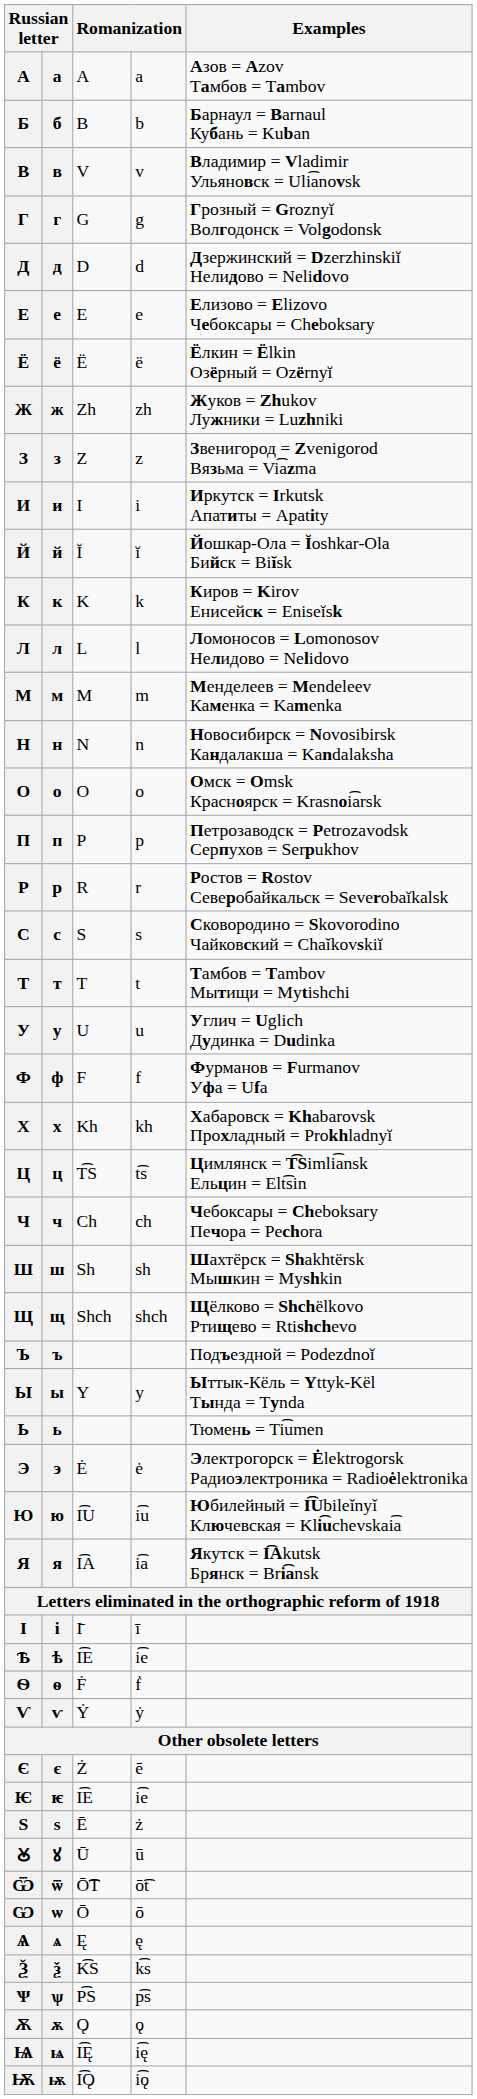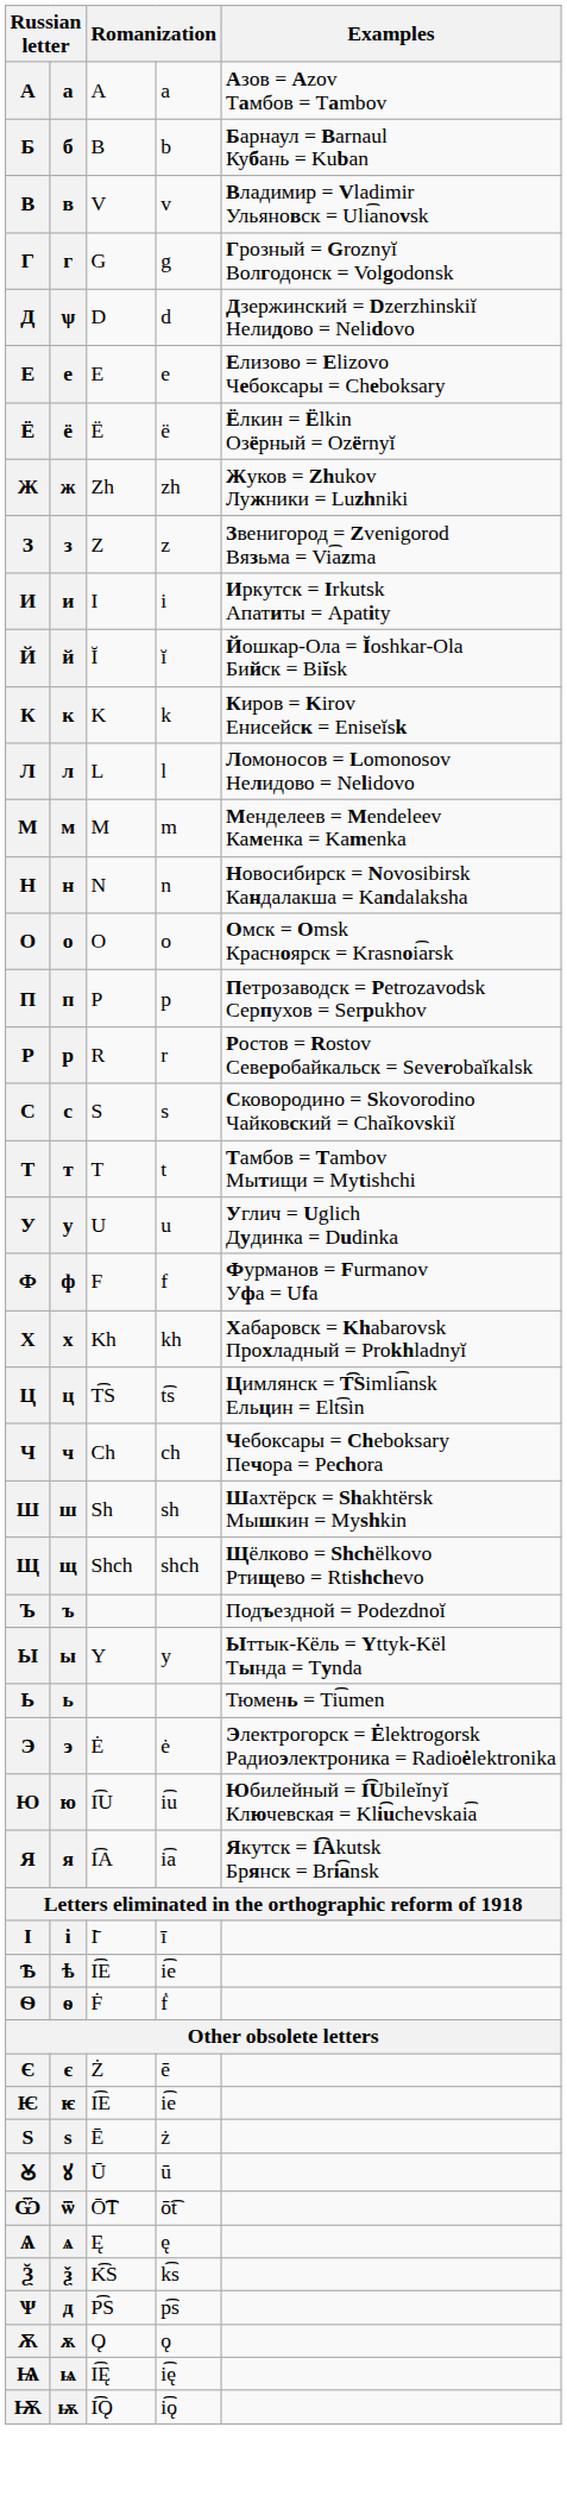 <table class="wikitable">
 <tr style="background: #efefef;">
 <th colspan="2">Russian<br>letter</th>
 <th colspan="2">Romanization<br></th>
 <th>Examples</th>
 </tr>
 <tr>
 <th>А</th>
 <th>а</th>
 <td>A</td>
 <td>a</td>
 <td><strong>А</strong>зов = <strong>A</strong>zov <br>Т<strong>а</strong>мбов = T<strong>a</strong>mbov</td>
 </tr>
 <tr>
 <th>Б</th>
 <th>б</th>
 <td>B</td>
 <td>b</td>
 <td><strong>Б</strong>арнаул = <strong>B</strong>arnaul <br>Ку<strong>б</strong>ань = Ku<strong>b</strong>an</td>
 </tr>
 <tr>
 <th>В</th>
 <th>в</th>
 <td>V</td>
 <td>v</td>
 <td><strong>В</strong>ладимир = <strong>V</strong>ladimir <br>Ульяно<strong>в</strong>ск = Uli͡ano<strong>v</strong>sk</td>
 </tr>
 <tr>
 <th>Г</th>
 <th>г</th>
 <td>G</td>
 <td>g</td>
 <td><strong>Г</strong>розный = <strong>G</strong>roznyĭ <br>Вол<strong>г</strong>одонск = Vol<strong>g</strong>odonsk</td>
 </tr>
 <tr>
 <th>Д</th>
-<th>д</th>
+<th>ѱ</th>
 <td>D</td>
 <td>d</td>
 <td><strong>Д</strong>зержинский = <strong>D</strong>zerzhinskiĭ <br>Нели<strong>д</strong>ово = Neli<strong>d</strong>ovo</td>
 </tr>
 <tr>
 <th>Е</th>
 <th>е</th>
 <td>E</td>
 <td>e</td>
 <td><strong>Е</strong>лизово = <strong>E</strong>lizovo <br>Ч<strong>е</strong>боксары = Ch<strong>e</strong>boksary</td>
 </tr>
 <tr>
 <th>Ё</th>
 <th>ё</th>
 <td>Ë</td>
 <td>ë</td>
 <td><strong>Ё</strong>лкин = <strong>Ë</strong>lkin <br>Оз<strong>ё</strong>рный = Oz<strong>ë</strong>rnyĭ</td>
 </tr>
 <tr>
 <th>Ж</th>
 <th>ж</th>
 <td>Zh</td>
 <td>zh</td>
 <td><strong>Ж</strong>уков = <strong>Zh</strong>ukov <br>Лу<strong>ж</strong>ники = Lu<strong>zh</strong>niki</td>
 </tr>
 <tr>
 <th>З</th>
 <th>з</th>
 <td>Z</td>
 <td>z</td>
 <td><strong>З</strong>венигород = <strong>Z</strong>venigorod <br>Вя<strong>з</strong>ьма = Vi͡a<strong>z</strong>ma</td>
 </tr>
 <tr>
 <th>И</th>
 <th>и</th>
 <td>I</td>
 <td>i</td>
 <td><strong>И</strong>ркутск = <strong>I</strong>rkutsk <br>Апат<strong>и</strong>ты = Apat<strong>i</strong>ty</td>
 </tr>
 <tr>
 <th>Й</th>
 <th>й</th>
 <td>Ĭ</td>
 <td>ĭ</td>
 <td><strong>Й</strong>ошкар-Ола = <strong>Ĭ</strong>oshkar-Ola <br>Би<strong>й</strong>ск = Bi<strong>ĭ</strong>sk</td>
 </tr>
 <tr>
 <th>К</th>
 <th>к</th>
 <td>K</td>
 <td>k</td>
 <td><strong>К</strong>иров = <strong>K</strong>irov <br>Енисейс<strong>к</strong> = Eniseĭs<strong>k</strong></td>
 </tr>
 <tr>
 <th>Л</th>
 <th>л</th>
 <td>L</td>
 <td>l</td>
 <td><strong>Л</strong>омоносов = <strong>L</strong>omonosov <br>Не<strong>л</strong>идово = Ne<strong>l</strong>idovo</td>
 </tr>
 <tr>
 <th>М</th>
 <th>м</th>
 <td>M</td>
 <td>m</td>
 <td><strong>М</strong>енделеев = <strong>M</strong>endeleev <br>Ка<strong>м</strong>енка = Ka<strong>m</strong>enka</td>
 </tr>
 <tr>
 <th>Н</th>
 <th>н</th>
 <td>N</td>
 <td>n</td>
 <td><strong>Н</strong>овосибирск = <strong>N</strong>ovosibirsk <br>Ка<strong>н</strong>далакша = Ka<strong>n</strong>dalaksha</td>
 </tr>
 <tr>
 <th>О</th>
 <th>о</th>
 <td>O</td>
 <td>o</td>
 <td><strong>О</strong>мск = <strong>O</strong>msk <br>Красн<strong>о</strong>ярск = Krasn<strong>o</strong>i͡arsk</td>
 </tr>
 <tr>
 <th>П</th>
 <th>п</th>
 <td>P</td>
 <td>p</td>
 <td><strong>П</strong>етрозаводск = <strong>P</strong>etrozavodsk <br>Сер<strong>п</strong>ухов = Ser<strong>p</strong>ukhov</td>
 </tr>
 <tr>
 <th>Р</th>
 <th>р</th>
 <td>R</td>
 <td>r</td>
 <td><strong>Р</strong>остов = <strong>R</strong>ostov <br>Севе<strong>р</strong>обайкальск = Seve<strong>r</strong>obaĭkalsk</td>
 </tr>
 <tr>
 <th>С</th>
 <th>с</th>
 <td>S</td>
 <td>s</td>
 <td><strong>С</strong>ковородино = <strong>S</strong>kovorodino <br>Чайков<strong>с</strong>кий = Chaǐkov<strong>s</strong>kiĭ</td>
 </tr>
 <tr>
 <th>Т</th>
 <th>т</th>
 <td>T</td>
 <td>t</td>
 <td><strong>Т</strong>амбов = <strong>T</strong>ambov <br>Мы<strong>т</strong>ищи = My<strong>t</strong>ishchi</td>
 </tr>
 <tr>
 <th>У</th>
 <th>у</th>
 <td>U</td>
 <td>u</td>
 <td><strong>У</strong>глич = <strong>U</strong>glich <br>Д<strong>у</strong>динка = D<strong>u</strong>dinka</td>
 </tr>
 <tr>
 <th>Ф</th>
 <th>ф</th>
 <td>F</td>
 <td>f</td>
 <td><strong>Ф</strong>урманов = <strong>F</strong>urmanov <br>У<strong>ф</strong>а = U<strong>f</strong>a</td>
 </tr>
 <tr>
 <th>Х</th>
 <th>х</th>
 <td>Kh</td>
 <td>kh</td>
 <td><strong>Х</strong>абаровск = <strong>Kh</strong>abarovsk <br>Про<strong>х</strong>ладный = Pro<strong>kh</strong>ladnyĭ</td>
 </tr>
 <tr>
 <th>Ц</th>
 <th>ц</th>
 <td>T͡S</td>
 <td>t͡s</td>
 <td><strong>Ц</strong>имлянск = <strong>T͡S</strong>imli͡ansk <br>Ель<strong>ц</strong>ин = Elt͡sin</td>
 </tr>
 <tr>
 <th>Ч</th>
 <th>ч</th>
 <td>Ch</td>
 <td>ch</td>
 <td><strong>Ч</strong>ебоксары = <strong>Ch</strong>eboksary <br>Пе<strong>ч</strong>ора = Pe<strong>ch</strong>ora</td>
 </tr>
 <tr>
 <th>Ш</th>
 <th>ш</th>
 <td>Sh</td>
 <td>sh</td>
 <td><strong>Ш</strong>ахтёрск = <strong>Sh</strong>akhtërsk <br>Мы<strong>ш</strong>кин = My<strong>sh</strong>kin</td>
 </tr>
 <tr>
 <th>Щ</th>
 <th>щ</th>
 <td>Shch</td>
 <td>shch</td>
 <td><strong>Щ</strong>ёлково = <strong>Shch</strong>ëlkovo <br>Рти<strong>щ</strong>ево = Rti<strong>shch</strong>evo</td>
 </tr>
 <tr>
 <th>Ъ</th>
 <th>ъ</th>
 <td></td>
 <td></td>
 <td>Под<strong>ъ</strong>ездной = Pod<strong></strong>ezdnoĭ</td>
 </tr>
 <tr>
 <th>Ы</th>
 <th>ы</th>
 <td>Y</td>
 <td>y</td>
 <td><strong>Ы</strong>ттык-Кёль = <strong>Y</strong>ttyk-Kël <br>Т<strong>ы</strong>нда = T<strong>y</strong>nda</td>
 </tr>
 <tr>
 <th>Ь</th>
 <th>ь</th>
 <td></td>
 <td></td>
 <td>Тюмен<strong>ь</strong> = Ti͡umen<strong></strong></td>
 </tr>
 <tr>
 <th>Э</th>
 <th>э</th>
 <td>Ė</td>
 <td>ė</td>
 <td><strong>Э</strong>лектрогорск = <strong>Ė</strong>lektrogorsk <br>Радио<strong>э</strong>лектроника = Radio<strong>ė</strong>lektronika</td>
 </tr>
 <tr>
 <th>Ю</th>
 <th>ю</th>
 <td>I͡U</td>
 <td>i͡u</td>
 <td><strong>Ю</strong>билейный = <strong>I͡U</strong>bileǐnyǐ <br>Кл<strong>ю</strong>чевская = Kl<strong>i͡u</strong>chevskai͡a</td>
 </tr>
 <tr>
 <th>Я</th>
 <th>я</th>
 <td>I͡A</td>
 <td>i͡a</td>
 <td><strong>Я</strong>кутск = <strong>I͡A</strong>kutsk<br>Бр<strong>я</strong>нск = Br<strong>i͡a</strong>nsk</td>
 </tr>
 <tr>
 <th colspan="5">Letters eliminated in the orthographic reform of 1918</th>
 </tr>
 <tr>
 <th>І</th>
 <th>і</th>
 <td>І̄</td>
 <td>ī</td>
 <td></td>
 </tr>
 <tr>
 <th>Ѣ</th>
 <th>ѣ</th>
 <td>I͡E</td>
 <td>i͡e</td>
 <td></td>
 </tr>
 <tr>
 <th>Ѳ</th>
 <th>ѳ</th>
 <td>Ḟ</td>
 <td>ḟ</td>
 <td></td>
 </tr>
 <tr>
-<th>Ѵ</th>
-<th>ѵ</th>
-<td>Ẏ</td>
-<td>ẏ</td>
-<td></td>
-</tr>
-<tr>
 <th colspan="5">Other obsolete letters</th>
 </tr>
 <tr>
 <th>Є</th>
 <th>є</th>
 <td>Ż</td>
 <td>ē</td>
 <td></td>
 </tr>
 <tr>
 <th>Ѥ</th>
 <th>ѥ</th>
 <td>I͡E</td>
 <td>i͡e</td>
 <td></td>
 </tr>
 <tr>
 <th>Ѕ</th>
 <th>ѕ</th>
 <td>Ē</td>
 <td>ż</td>
 <td></td>
 </tr>
 <tr>
 <th>Ꙋ</th>
 <th>ꙋ</th>
 <td>Ū</td>
 <td>ū</td>
 <td></td>
 </tr>
 <tr>
 <th>Ѿ</th>
 <th>ѿ</th>
 <td>Ō͡T</td>
 <td>ō͡t</td>
 <td></td>
 </tr>
 <tr>
-<th>Ѡ</th>
-<th>ѡ</th>
-<td>Ō</td>
-<td>ō</td>
-<td></td>
-</tr>
-<tr>
 <th>Ѧ</th>
 <th>ѧ</th>
 <td>Ę</td>
 <td>ę</td>
 <td></td>
 </tr>
 <tr>
 <th>Ѯ</th>
 <th>ѯ</th>
 <td>K͡S</td>
 <td>k͡s</td>
 <td></td>
 </tr>
 <tr>
 <th>Ѱ</th>
-<th>ѱ</th>
+<th>д</th>
 <td>P͡S</td>
 <td>p͡s</td>
 <td></td>
 </tr>
 <tr>
 <th>Ѫ</th>
 <th>ѫ</th>
 <td>Ǫ</td>
 <td>ǫ</td>
 <td></td>
 </tr>
 <tr>
 <th>Ѩ</th>
 <th>ѩ</th>
 <td>I͡Ę</td>
 <td>i͡ę</td>
 <td></td>
 </tr>
 <tr>
 <th>Ѭ</th>
 <th>ѭ</th>
 <td>I͡Ǫ</td>
 <td>i͡ǫ</td>
 <td></td>
 </tr>
 </table>
